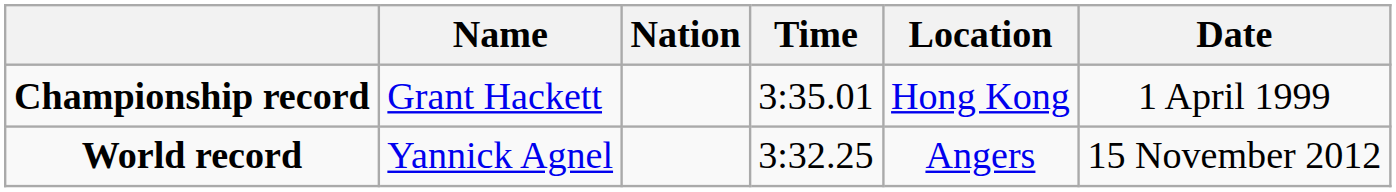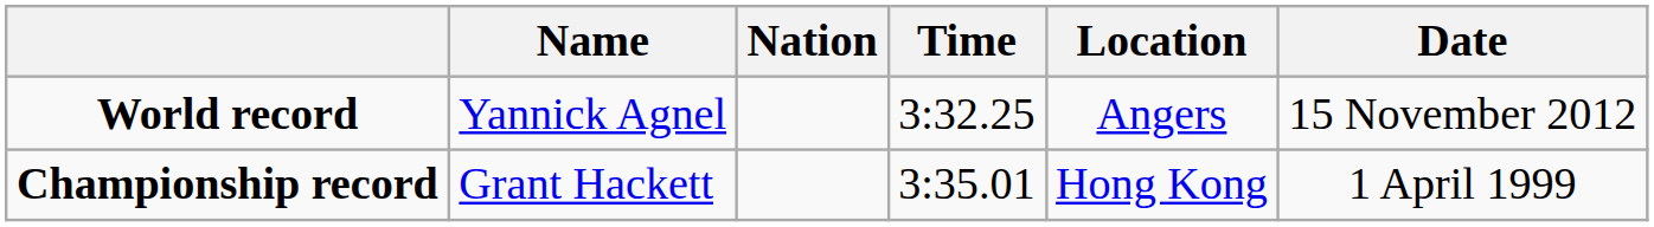 <table class=wikitable style=text-align:center>
 <tr>
 <th></th>
 <th>Name</th>
 <th>Nation</th>
 <th>Time</th>
 <th>Location</th>
 <th>Date</th>
 </tr>
 <tr>
+<td><strong>World record</strong></td>
+<td align=left><a href='#'>Yannick Agnel</a></td>
+<td align=left></td>
+<td align=left>3:32.25</td>
+<td><a href='#'>Angers</a></td>
+<td>15 November 2012</td>
+</tr>
+<tr>
 <td><strong>Championship record</strong></td>
 <td align=left><a href='#'>Grant Hackett</a></td>
 <td align=left></td>
 <td align=left>3:35.01</td>
 <td><a href='#'>Hong Kong</a></td>
 <td>1 April 1999</td>
 </tr>
-<tr>
-<td><strong>World record</strong></td>
-<td align=left><a href='#'>Yannick Agnel</a></td>
-<td align=left></td>
-<td align=left>3:32.25</td>
-<td><a href='#'>Angers</a></td>
-<td>15 November 2012</td>
-</tr>
 </table>
